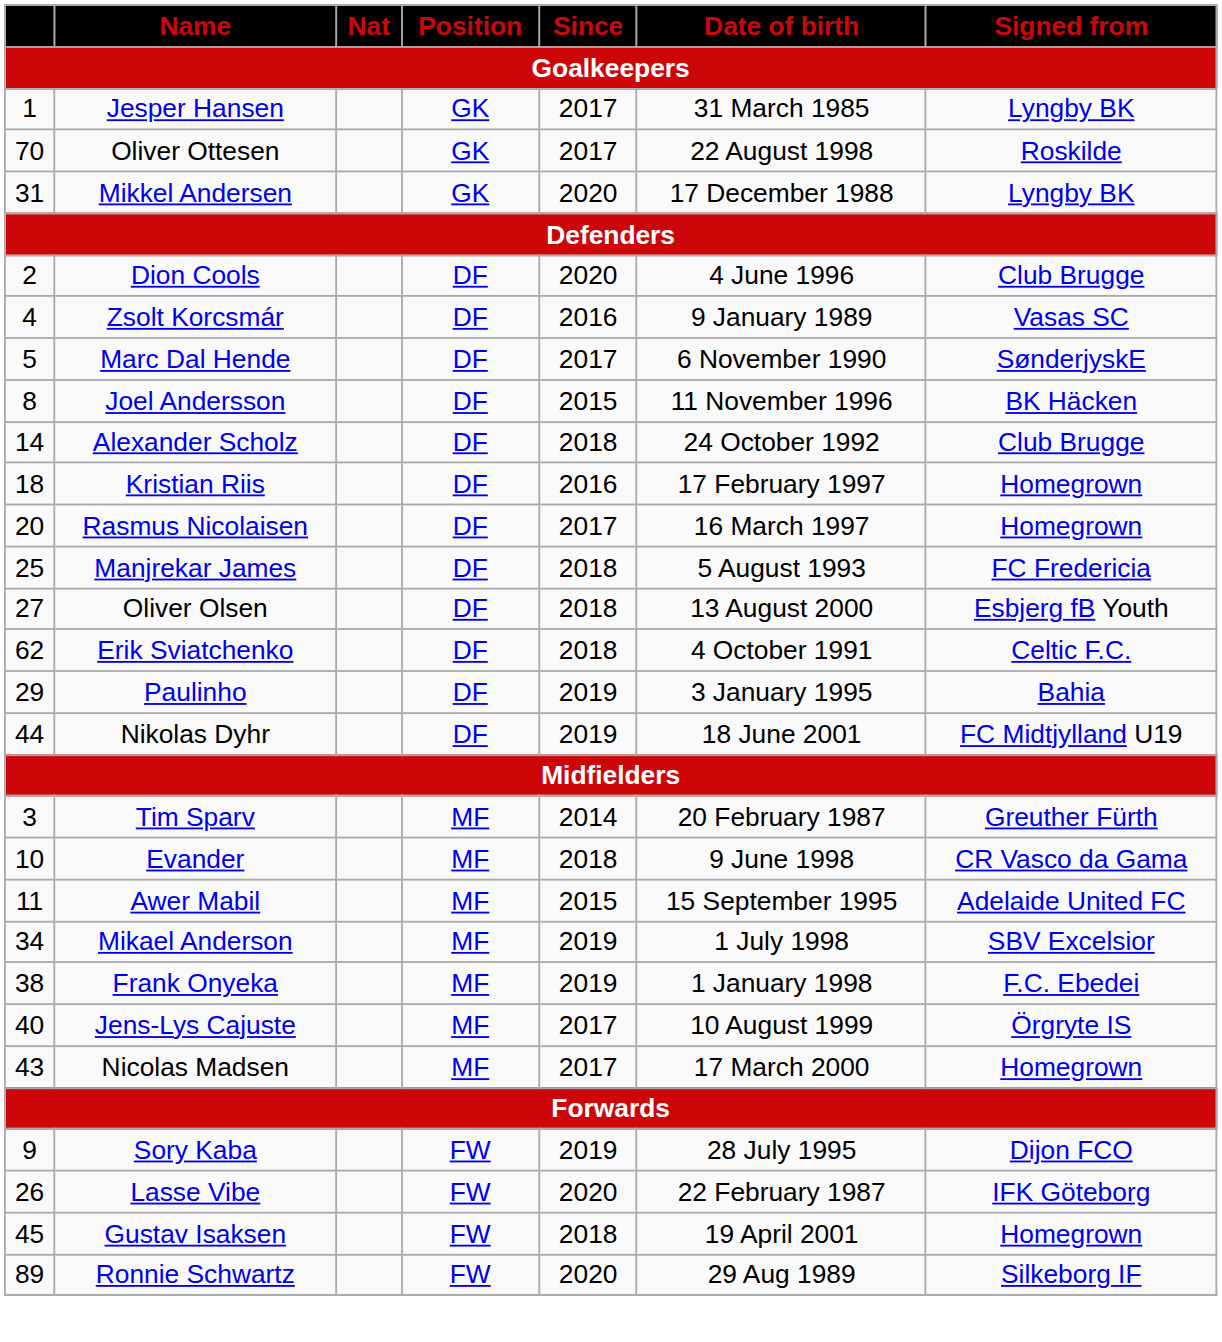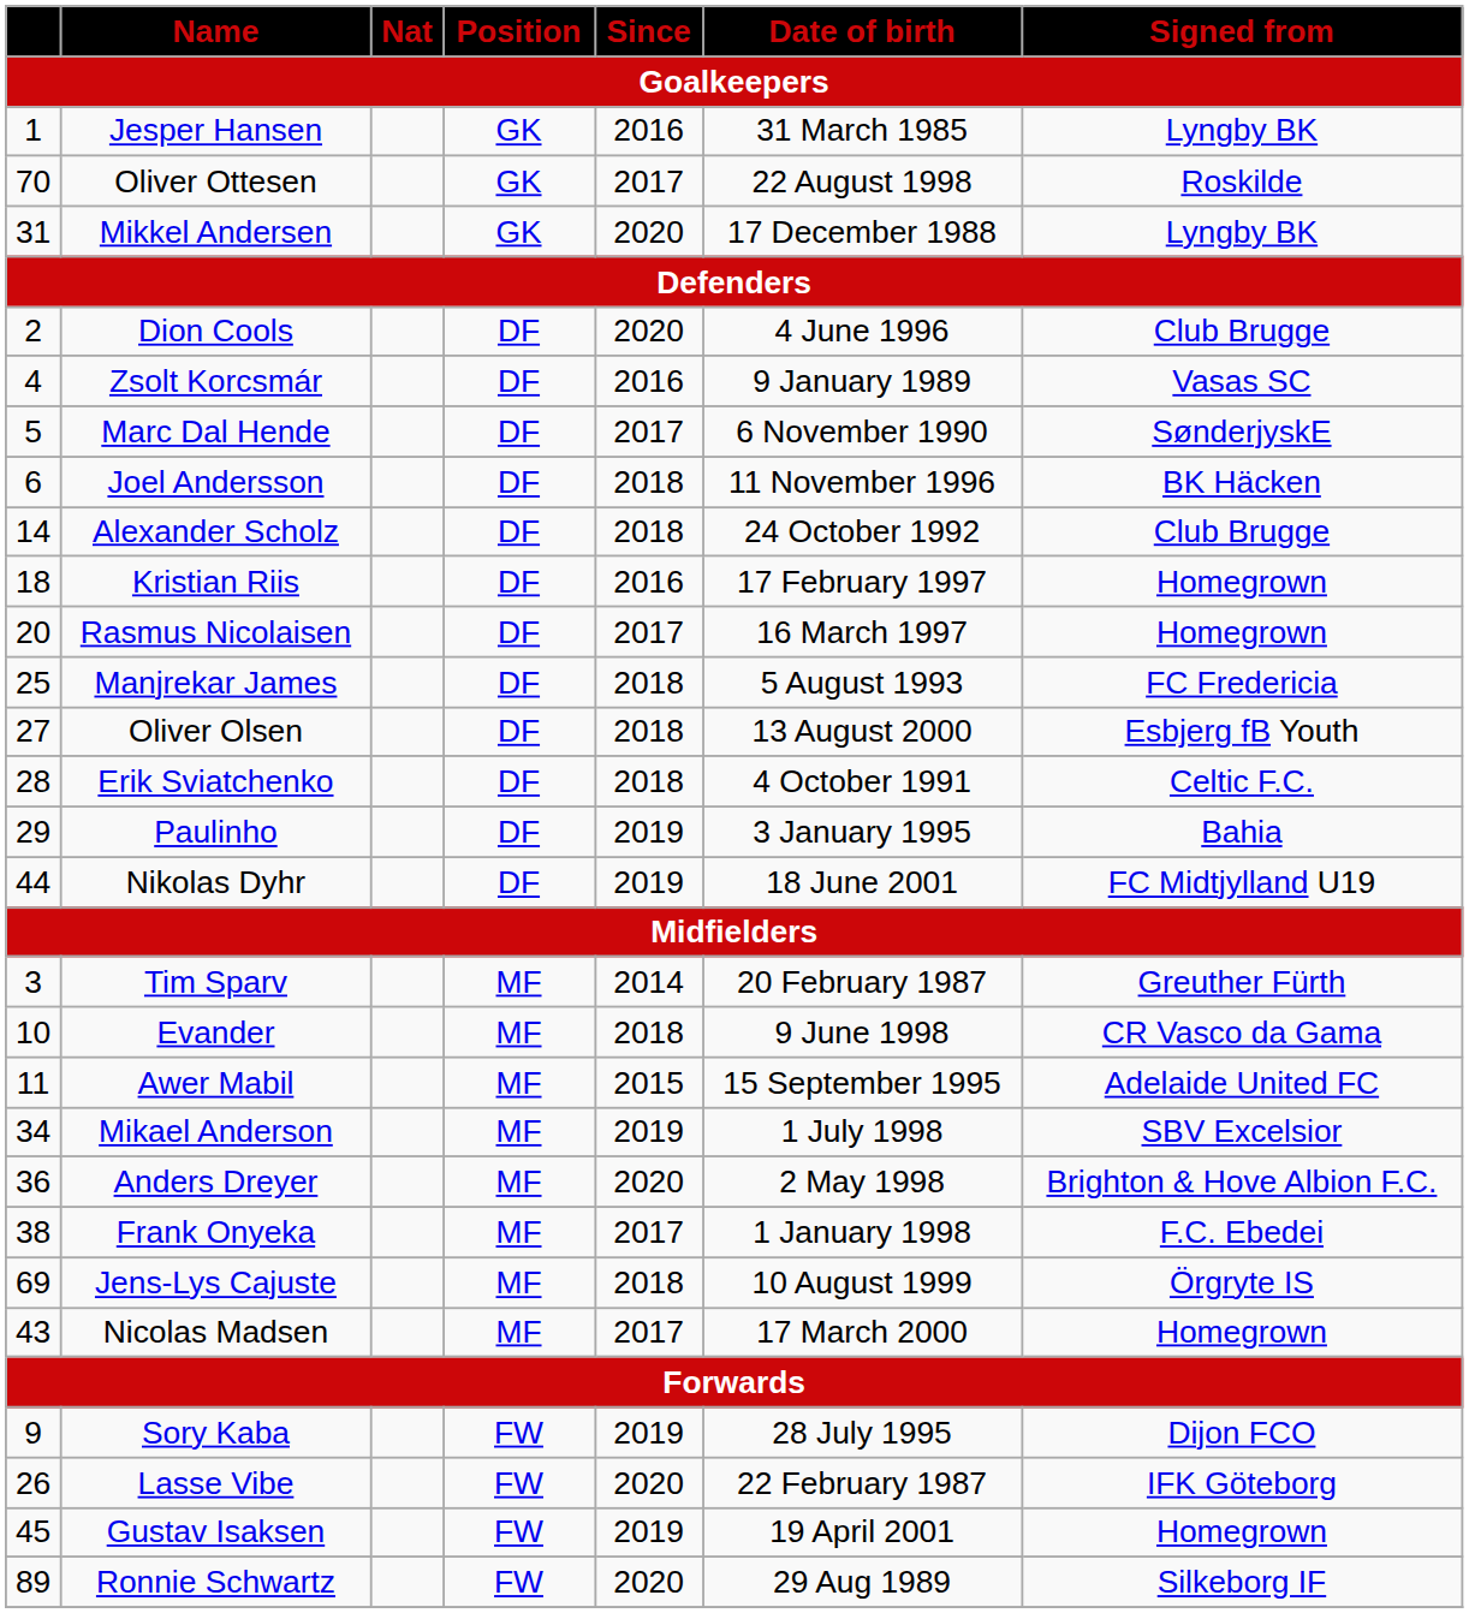 <table class="wikitable" style="text-align:center; font-size:90%; width:75%;">
 <tr>
 <th style="background:#000000; color:#cc0609; text-align:center;"></th>
 <th style="background:#000000; color:#cc0609; text-align:center;">Name</th>
 <th style="background:#000000; color:#cc0609; text-align:center;">Nat</th>
 <th style="background:#000000; color:#cc0609; text-align:center;">Position</th>
 <th style="background:#000000; color:#cc0609; text-align:center;">Since</th>
 <th style="background:#000000; color:#cc0609; text-align:center;">Date of birth</th>
 <th style="background:#000000; color:#cc0609; text-align:center;">Signed from</th>
 </tr>
 <tr>
 <th colspan="7" style="background:#cc0609; color:white; text-align:center;">Goalkeepers</th>
 </tr>
 <tr>
 <td>1</td>
 <td><a href='#'>Jesper Hansen</a></td>
 <td></td>
 <td><a href='#'>GK</a></td>
-<td>2017</td>
+<td>2016</td>
 <td>31 March 1985</td>
 <td> <a href='#'>Lyngby BK</a></td>
 </tr>
 <tr>
 <td>70</td>
 <td>Oliver Ottesen</td>
 <td></td>
 <td><a href='#'>GK</a></td>
 <td>2017</td>
 <td>22 August 1998</td>
 <td> <a href='#'>Roskilde</a></td>
 </tr>
 <tr>
 <td>31</td>
 <td><a href='#'>Mikkel Andersen</a></td>
 <td></td>
 <td><a href='#'>GK</a></td>
 <td>2020</td>
 <td>17 December 1988</td>
 <td> <a href='#'>Lyngby BK</a></td>
 </tr>
 <tr>
 <th colspan="7" style="background:#cc0609; color:white; text-align:center;">Defenders</th>
 </tr>
 <tr>
 <td>2</td>
 <td><a href='#'>Dion Cools</a></td>
 <td> </td>
 <td><a href='#'>DF</a></td>
 <td>2020</td>
 <td>4 June 1996</td>
 <td> <a href='#'>Club Brugge</a></td>
 </tr>
 <tr>
 <td>4</td>
 <td><a href='#'>Zsolt Korcsmár</a></td>
 <td></td>
 <td><a href='#'>DF</a></td>
 <td>2016</td>
 <td>9 January 1989</td>
 <td> <a href='#'>Vasas SC</a></td>
 </tr>
 <tr>
 <td>5</td>
 <td><a href='#'>Marc Dal Hende</a></td>
 <td></td>
 <td><a href='#'>DF</a></td>
 <td>2017</td>
 <td>6 November 1990</td>
 <td> <a href='#'>SønderjyskE</a></td>
 </tr>
 <tr>
-<td>8</td>
+<td>6</td>
 <td><a href='#'>Joel Andersson</a></td>
 <td></td>
 <td><a href='#'>DF</a></td>
-<td>2015</td>
+<td>2018</td>
 <td>11 November 1996</td>
 <td> <a href='#'>BK Häcken</a></td>
 </tr>
 <tr>
 <td>14</td>
 <td><a href='#'>Alexander Scholz</a></td>
 <td> </td>
 <td><a href='#'>DF</a></td>
 <td>2018</td>
 <td>24 October 1992</td>
 <td> <a href='#'>Club Brugge</a></td>
 </tr>
 <tr>
 <td>18</td>
 <td><a href='#'>Kristian Riis</a></td>
 <td></td>
 <td><a href='#'>DF</a></td>
 <td>2016</td>
 <td>17 February 1997</td>
 <td><a href='#'>Homegrown</a></td>
 </tr>
 <tr>
 <td>20</td>
 <td><a href='#'>Rasmus Nicolaisen</a></td>
 <td></td>
 <td><a href='#'>DF</a></td>
 <td>2017</td>
 <td>16 March 1997</td>
 <td><a href='#'>Homegrown</a></td>
 </tr>
 <tr>
 <td>25</td>
 <td><a href='#'>Manjrekar James</a></td>
 <td> </td>
 <td><a href='#'>DF</a></td>
 <td>2018</td>
 <td>5 August 1993</td>
 <td> <a href='#'>FC Fredericia</a></td>
 </tr>
 <tr>
 <td>27</td>
 <td>Oliver Olsen</td>
 <td></td>
 <td><a href='#'>DF</a></td>
 <td>2018</td>
 <td>13 August 2000</td>
 <td> <a href='#'>Esbjerg fB</a> Youth</td>
 </tr>
 <tr>
-<td>62</td>
+<td>28</td>
 <td><a href='#'>Erik Sviatchenko</a></td>
 <td></td>
 <td><a href='#'>DF</a></td>
 <td>2018</td>
 <td>4 October 1991</td>
 <td> <a href='#'>Celtic F.C.</a></td>
 </tr>
 <tr>
 <td>29</td>
 <td><a href='#'>Paulinho</a></td>
 <td></td>
 <td><a href='#'>DF</a></td>
 <td>2019</td>
 <td>3 January 1995</td>
 <td> <a href='#'>Bahia</a></td>
 </tr>
 <tr>
 <td>44</td>
 <td>Nikolas Dyhr</td>
 <td></td>
 <td><a href='#'>DF</a></td>
 <td>2019</td>
 <td>18 June 2001</td>
 <td> <a href='#'>FC Midtjylland</a> U19</td>
 </tr>
 <tr>
 <th colspan="7" style="background:#cc0609; color:white; text-align:center;">Midfielders</th>
 </tr>
 <tr>
 <td>3</td>
 <td><a href='#'>Tim Sparv</a></td>
 <td></td>
 <td><a href='#'>MF</a></td>
 <td>2014</td>
 <td>20 February 1987</td>
 <td> <a href='#'>Greuther Fürth</a></td>
 </tr>
 <tr>
 <td>10</td>
 <td><a href='#'>Evander</a></td>
 <td></td>
 <td><a href='#'>MF</a></td>
 <td>2018</td>
 <td>9 June 1998</td>
 <td> <a href='#'>CR Vasco da Gama</a></td>
 </tr>
 <tr>
 <td>11</td>
 <td><a href='#'>Awer Mabil</a></td>
 <td></td>
 <td><a href='#'>MF</a></td>
 <td>2015</td>
 <td>15 September 1995</td>
 <td> <a href='#'>Adelaide United FC</a></td>
 </tr>
 <tr>
 <td>34</td>
 <td><a href='#'>Mikael Anderson</a></td>
 <td></td>
 <td><a href='#'>MF</a></td>
 <td>2019</td>
 <td>1 July 1998</td>
 <td> <a href='#'>SBV Excelsior</a></td>
 </tr>
 <tr>
+<td>36</td>
+<td><a href='#'>Anders Dreyer</a></td>
+<td></td>
+<td><a href='#'>MF</a></td>
+<td>2020</td>
+<td>2 May 1998</td>
+<td> <a href='#'>Brighton & Hove Albion F.C.</a></td>
+</tr>
+<tr>
 <td>38</td>
 <td><a href='#'>Frank Onyeka</a></td>
 <td></td>
 <td><a href='#'>MF</a></td>
-<td>2019</td>
+<td>2017</td>
 <td>1 January 1998</td>
 <td> <a href='#'>F.C. Ebedei</a></td>
 </tr>
 <tr>
-<td>40</td>
+<td>69</td>
 <td><a href='#'>Jens-Lys Cajuste</a></td>
 <td></td>
 <td><a href='#'>MF</a></td>
-<td>2017</td>
+<td>2018</td>
 <td>10 August 1999</td>
 <td> <a href='#'>Örgryte IS</a></td>
 </tr>
 <tr>
 <td>43</td>
 <td>Nicolas Madsen</td>
 <td></td>
 <td><a href='#'>MF</a></td>
 <td>2017</td>
 <td>17 March 2000</td>
 <td><a href='#'>Homegrown</a></td>
 </tr>
 <tr>
 <th colspan="7" style="background:#cc0609; color:white; text-align:center;">Forwards</th>
 </tr>
 <tr>
 <td>9</td>
 <td><a href='#'>Sory Kaba</a></td>
 <td></td>
 <td><a href='#'>FW</a></td>
 <td>2019</td>
 <td>28 July 1995</td>
 <td> <a href='#'>Dijon FCO</a></td>
 </tr>
 <tr>
 <td>26</td>
 <td><a href='#'>Lasse Vibe</a></td>
 <td></td>
 <td><a href='#'>FW</a></td>
 <td>2020</td>
 <td>22 February 1987</td>
 <td> <a href='#'>IFK Göteborg</a></td>
 </tr>
 <tr>
 <td>45</td>
 <td><a href='#'>Gustav Isaksen</a></td>
 <td></td>
 <td><a href='#'>FW</a></td>
-<td>2018</td>
+<td>2019</td>
 <td>19 April 2001</td>
 <td><a href='#'>Homegrown</a></td>
 </tr>
 <tr>
 <td>89</td>
 <td><a href='#'>Ronnie Schwartz</a></td>
 <td></td>
 <td><a href='#'>FW</a></td>
 <td>2020</td>
 <td>29 Aug 1989</td>
 <td> <a href='#'>Silkeborg IF</a></td>
 </tr>
 <tr>
 </tr>
 </table>
